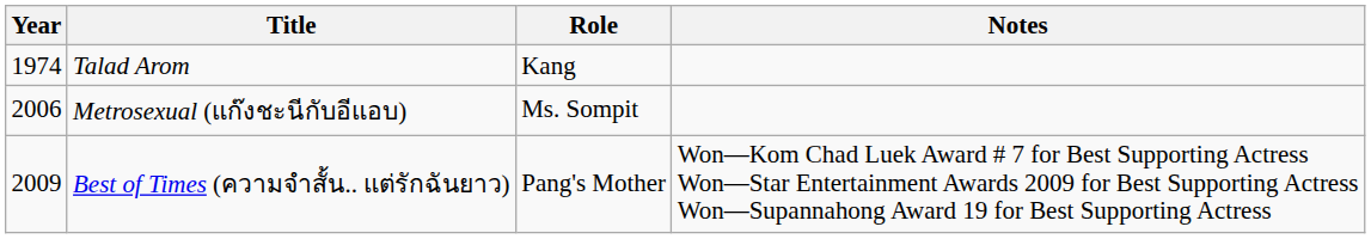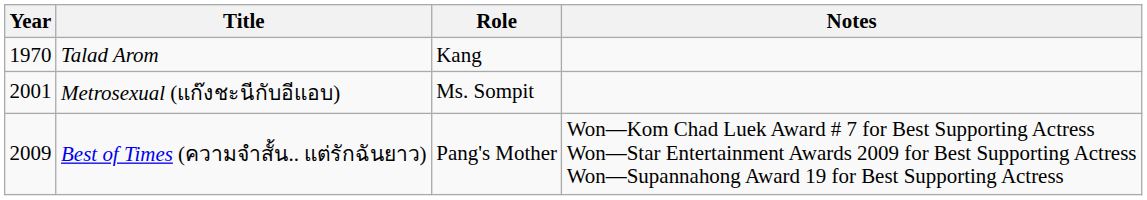 <table class="wikitable sortable">
 <tr>
 <th>Year</th>
 <th>Title</th>
 <th>Role</th>
 <th class="unsortable">Notes</th>
 </tr>
 <tr>
-<td>1974</td>
+<td>1970</td>
 <td><em>Talad Arom</em></td>
 <td>Kang</td>
 <td></td>
 </tr>
 <tr>
-<td>2006</td>
+<td>2001</td>
 <td><em>Metrosexual</em> (แก๊งชะนีกับอีแอบ)</td>
 <td>Ms. Sompit</td>
 <td></td>
 </tr>
 <tr>
 <td>2009</td>
 <td><em><a href='#'>Best of Times</a></em> (ความจำสั้น.. แต่รักฉันยาว)</td>
 <td>Pang's Mother</td>
 <td>Won—Kom Chad Luek Award # 7 for Best Supporting Actress  <br> Won—Star Entertainment Awards 2009 for Best Supporting Actress <br> Won—Supannahong Award 19 for Best Supporting Actress</td>
 </tr>
 </table>
